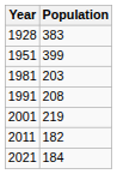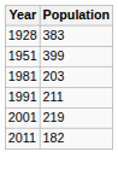 <table class=wikitable>
 <tr>
 <th>Year</th>
 <th>Population</th>
 </tr>
 <tr>
 <td>1928</td>
 <td>383</td>
 </tr>
 <tr>
 <td>1951</td>
 <td>399</td>
 </tr>
 <tr>
 <td>1981</td>
 <td>203</td>
 </tr>
 <tr>
 <td>1991</td>
-<td>208</td>
+<td>211</td>
 </tr>
 <tr>
 <td>2001</td>
 <td>219</td>
 </tr>
 <tr>
 <td>2011</td>
 <td>182</td>
 </tr>
-<tr>
-<td>2021</td>
-<td>184</td>
-</tr>
 </table>
